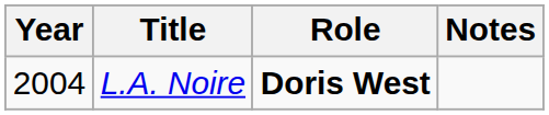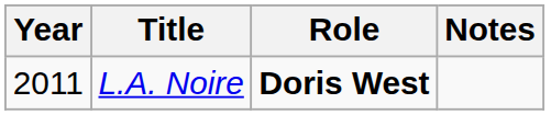 <table class="wikitable">
 <tr>
 <th>Year</th>
 <th>Title</th>
 <th>Role</th>
 <th>Notes</th>
 </tr>
 <tr>
-<td>2004</td>
+<td>2011</td>
 <td><em><a href='#'>L.A. Noire</a></em></td>
 <td><strong>Doris West</strong></td>
 <td></td>
 </tr>
 </table>
